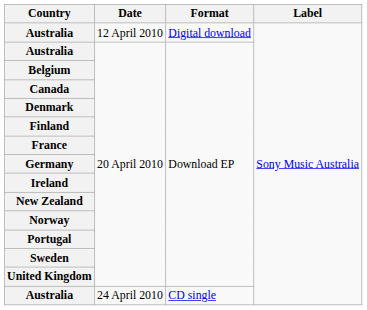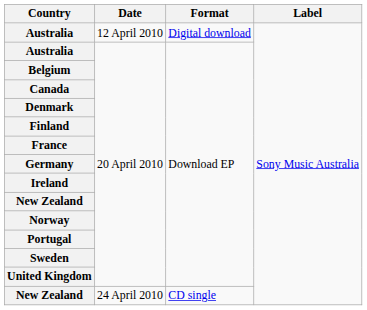 <table class="wikitable plainrowheaders">
 <tr>
 <th scope="col">Country</th>
 <th scope="col">Date</th>
 <th scope="col">Format</th>
 <th scope="col">Label</th>
 </tr>
 <tr>
 <th scope="row">Australia</th>
 <td>12 April 2010</td>
 <td><a href='#'>Digital download</a></td>
 <td rowspan="15"><a href='#'>Sony Music Australia</a></td>
 </tr>
 <tr>
 <th scope="row">Australia</th>
 <td rowspan="13">20 April 2010</td>
 <td rowspan="13">Download EP</td>
 </tr>
 <tr>
 <th scope="row">Belgium</th>
 </tr>
 <tr>
 <th scope="row">Canada</th>
 </tr>
 <tr>
 <th scope="row">Denmark</th>
 </tr>
 <tr>
 <th scope="row">Finland</th>
 </tr>
 <tr>
 <th scope="row">France</th>
 </tr>
 <tr>
 <th scope="row">Germany</th>
 </tr>
 <tr>
 <th scope="row">Ireland</th>
 </tr>
 <tr>
 <th scope="row">New Zealand</th>
 </tr>
 <tr>
 <th scope="row">Norway</th>
 </tr>
 <tr>
 <th scope="row">Portugal</th>
 </tr>
 <tr>
 <th scope="row">Sweden</th>
 </tr>
 <tr>
 <th scope="row">United Kingdom</th>
 </tr>
 <tr>
-<th scope="row">Australia</th>
+<th scope="row">New Zealand</th>
 <td>24 April 2010</td>
 <td><a href='#'>CD single</a></td>
 </tr>
 </table>
